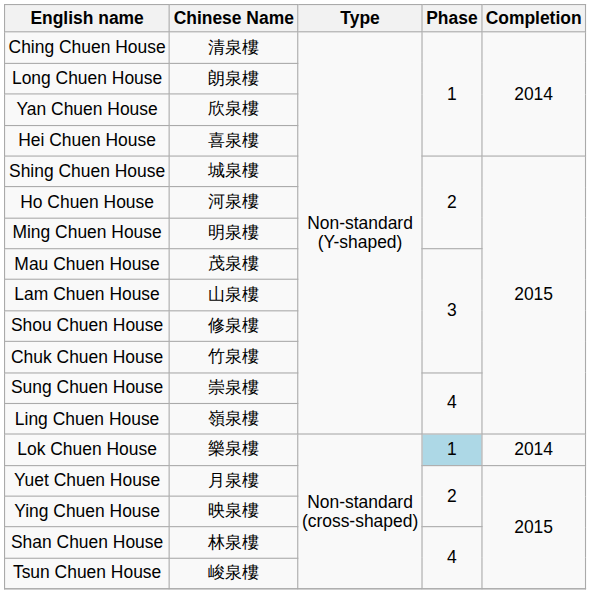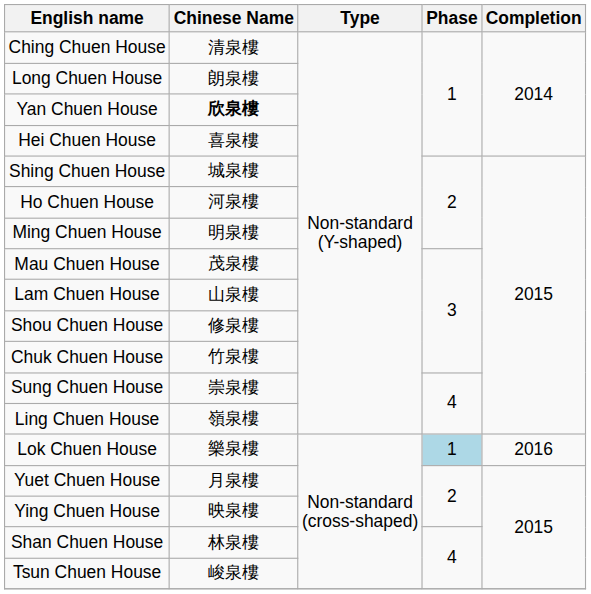 <table class="wikitable" style="text-align: center">
 <tr>
 <th>English name</th>
 <th>Chinese Name</th>
 <th>Type</th>
 <th>Phase</th>
 <th>Completion</th>
 </tr>
 <tr>
 <td>Ching Chuen House</td>
 <td>清泉樓</td>
 <td rowspan="13">Non-standard<br> (Y-shaped)</td>
 <td rowspan="4">1</td>
 <td rowspan="4">2014</td>
 </tr>
 <tr>
 <td>Long Chuen House</td>
 <td>朗泉樓</td>
 </tr>
 <tr>
 <td>Yan Chuen House</td>
-<td>欣泉樓</td>
+<td><strong>欣泉樓</strong></td>
 </tr>
 <tr>
 <td>Hei Chuen House</td>
 <td>喜泉樓</td>
 </tr>
 <tr>
 <td>Shing Chuen House</td>
 <td>城泉樓</td>
 <td rowspan="3">2</td>
 <td rowspan="9">2015</td>
 </tr>
 <tr>
 <td>Ho Chuen House</td>
 <td>河泉樓</td>
 </tr>
 <tr>
 <td>Ming Chuen House</td>
 <td>明泉樓</td>
 </tr>
 <tr>
 <td>Mau Chuen House</td>
 <td>茂泉樓</td>
 <td rowspan="4">3</td>
 </tr>
 <tr>
 <td>Lam Chuen House</td>
 <td>山泉樓</td>
 </tr>
 <tr>
 <td>Shou Chuen House</td>
 <td>修泉樓</td>
 </tr>
 <tr>
 <td>Chuk Chuen House</td>
 <td>竹泉樓</td>
 </tr>
 <tr>
 <td>Sung Chuen House</td>
 <td>崇泉樓</td>
 <td rowspan="2">4</td>
 </tr>
 <tr>
 <td>Ling Chuen House</td>
 <td>嶺泉樓</td>
 </tr>
 <tr>
 <td>Lok Chuen House</td>
 <td>樂泉樓</td>
 <td rowspan="5">Non-standard<br> (cross-shaped)</td>
 <td style="background: lightblue;">1</td>
-<td>2014</td>
+<td>2016</td>
 </tr>
 <tr>
 <td>Yuet Chuen House</td>
 <td>月泉樓</td>
 <td rowspan="2">2</td>
 <td rowspan="4">2015</td>
 </tr>
 <tr>
 <td>Ying Chuen House</td>
 <td>映泉樓</td>
 </tr>
 <tr>
 <td>Shan Chuen House</td>
 <td>林泉樓</td>
 <td rowspan="2">4</td>
 </tr>
 <tr>
 <td>Tsun Chuen House</td>
 <td>峻泉樓</td>
 </tr>
 <tr>
 </tr>
 </table>
